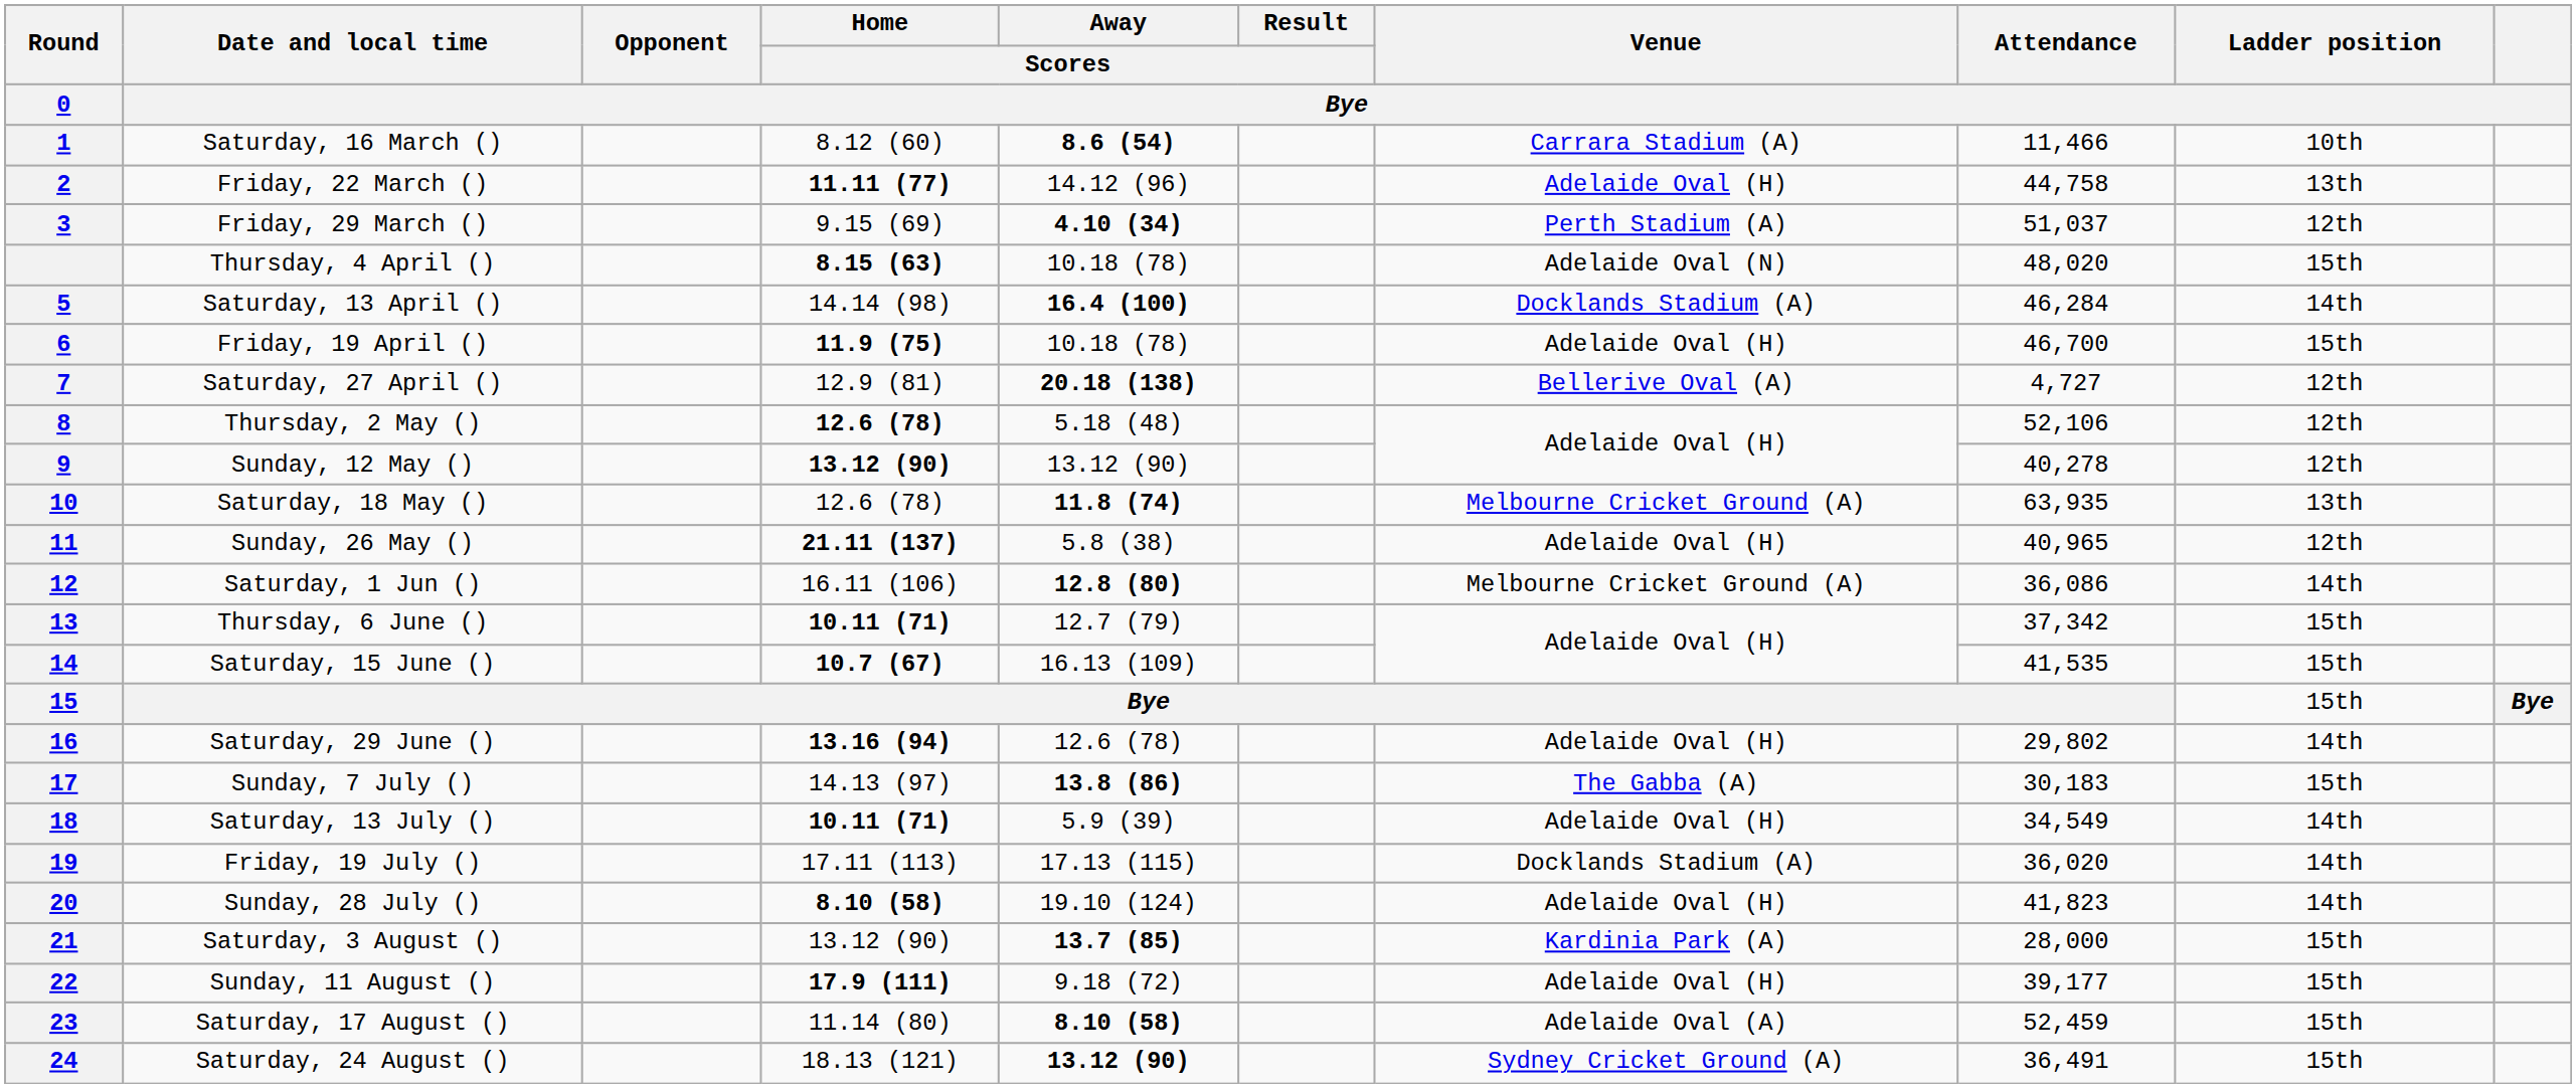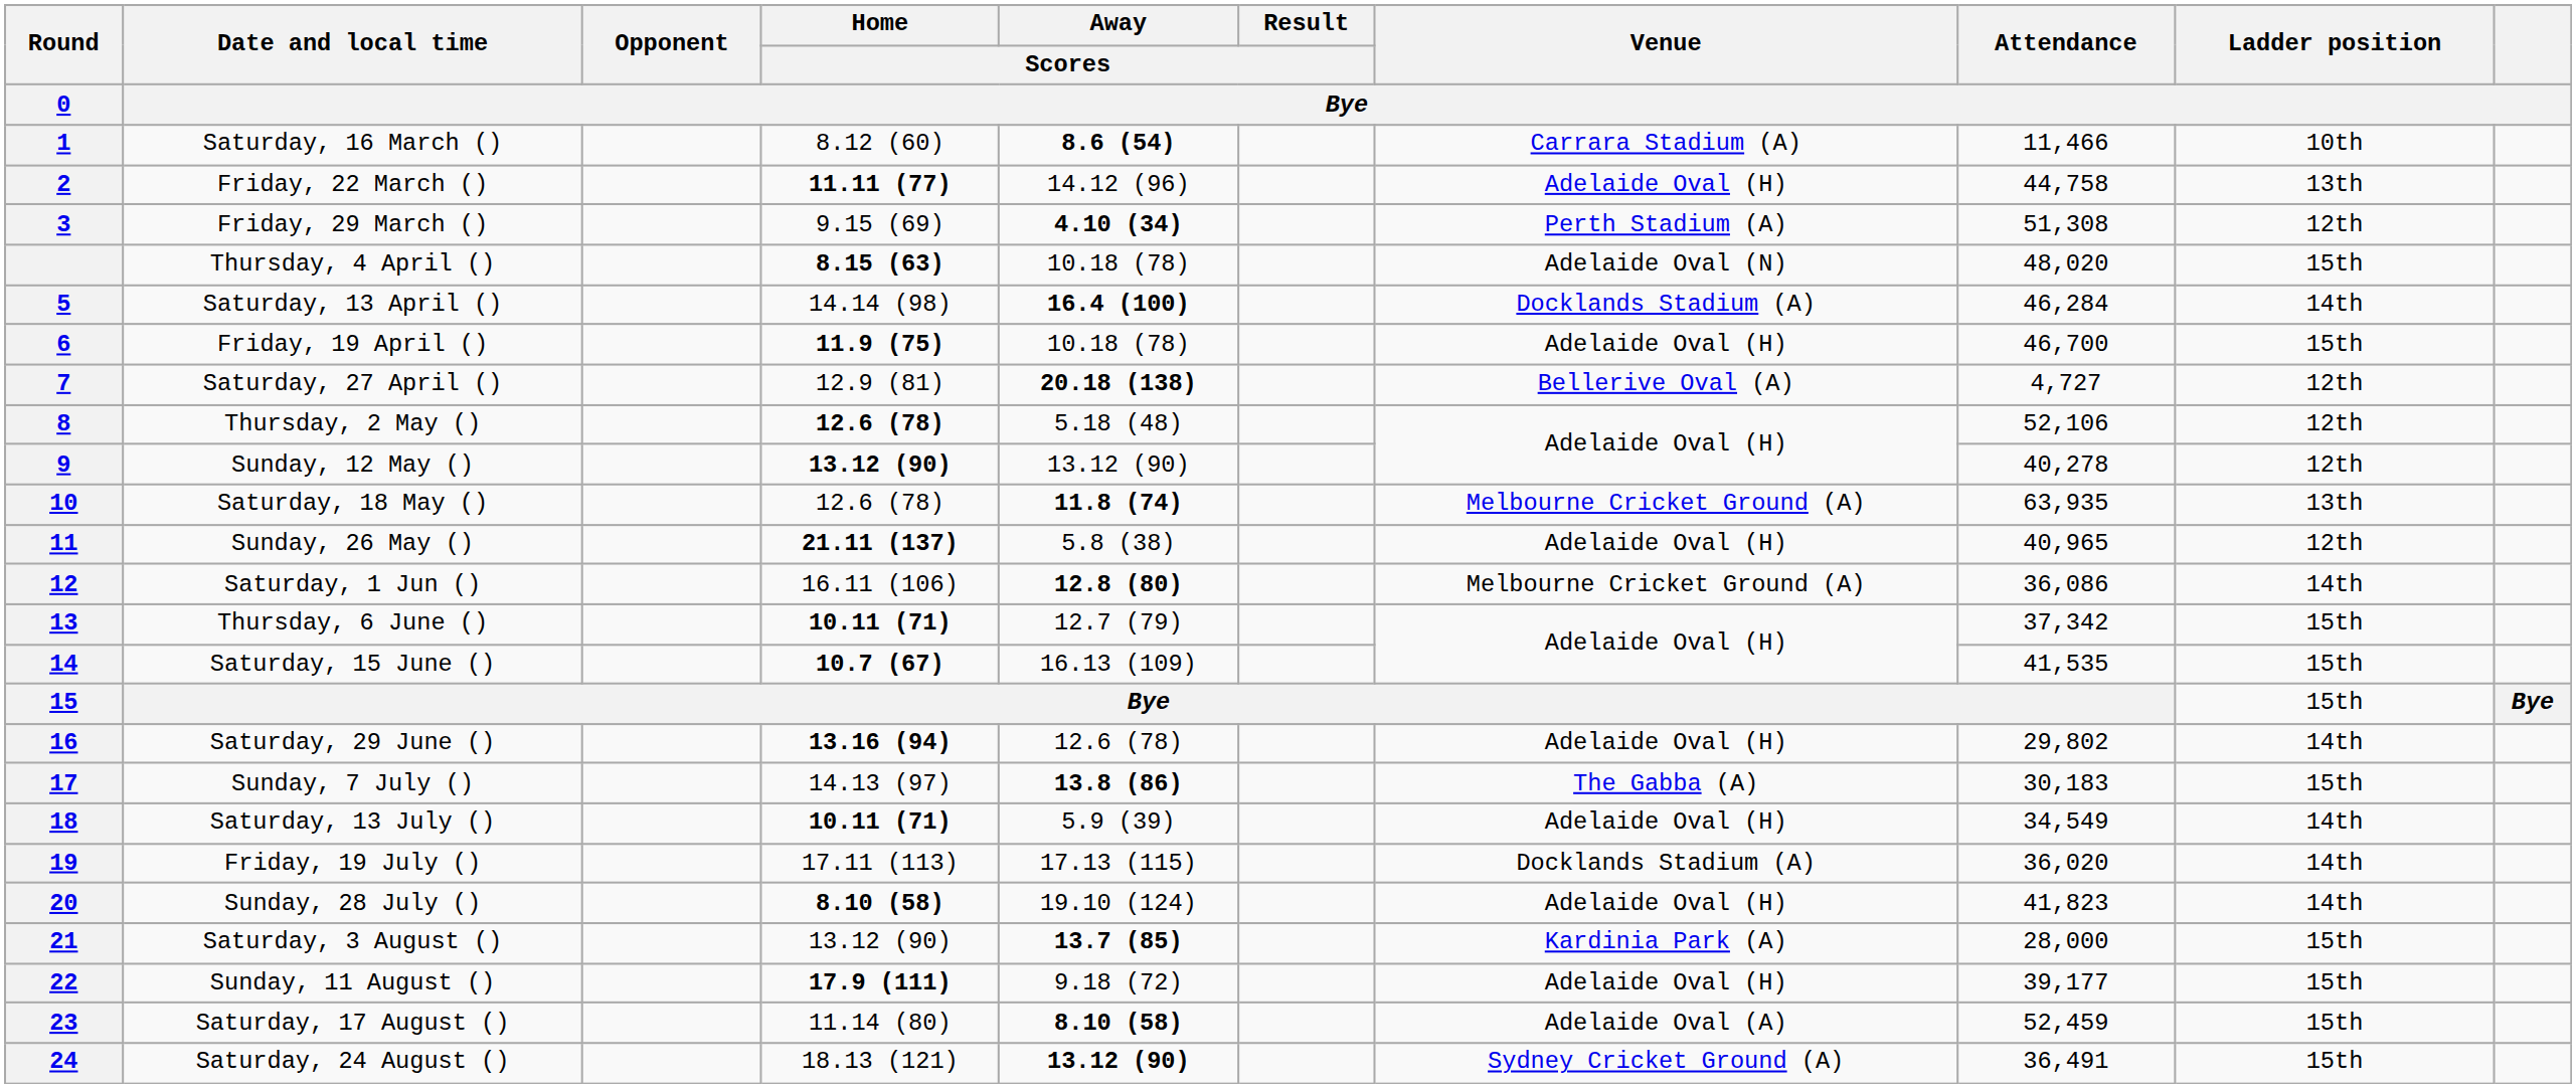 <table class="wikitable plainrowheaders" style="font-size:90%; width:100%; text-align:center;">
 <tr>
 <th rowspan="2" scope="col">Round</th>
 <th rowspan="2" scope="col">Date and local time</th>
 <th rowspan="2" scope="col">Opponent</th>
 <th scope="col">Home</th>
 <th scope="col">Away</th>
 <th scope="col">Result</th>
 <th rowspan="2" scope="col">Venue</th>
 <th rowspan="2" scope="col">Attendance</th>
 <th rowspan="2" scope="col">Ladder position</th>
 <th rowspan="2" class="unsortable" scope="col"></th>
 </tr>
 <tr>
 <th colspan="3" scope="col">Scores</th>
 </tr>
 <tr>
 <th scope="row" style="text-align: center;"><a href='#'><strong>0</strong></a></th>
 <th colspan="9"><span><em>Bye</em></span></th>
 </tr>
 <tr>
 <th><a href='#'>1</a></th>
 <td>Saturday, 16 March ()</td>
 <td></td>
 <td>8.12 (60)</td>
 <td><strong>8.6 (54)</strong></td>
 <td></td>
 <td><a href='#'>Carrara Stadium</a> (A)</td>
 <td>11,466</td>
 <td>10th </td>
 <td></td>
 </tr>
 <tr>
 <th><a href='#'>2</a></th>
 <td>Friday, 22 March ()</td>
 <td></td>
 <td><strong>11.11 (77)</strong></td>
 <td>14.12 (96)</td>
 <td></td>
 <td><a href='#'>Adelaide Oval</a> (H)</td>
 <td>44,758</td>
 <td>13th </td>
 <td></td>
 </tr>
 <tr>
 <th><a href='#'>3</a></th>
 <td>Friday, 29 March ()</td>
 <td></td>
 <td>9.15 (69)</td>
 <td><strong>4.10 (34)</strong></td>
 <td></td>
 <td><a href='#'>Perth Stadium</a> (A)</td>
-<td>51,037</td>
+<td>51,308</td>
 <td>12th </td>
 <td></td>
 </tr>
 <tr>
 <th><a href='#'></a></th>
 <td>Thursday, 4 April ()</td>
 <td></td>
 <td><strong>8.15 (63)</strong></td>
 <td>10.18 (78)</td>
 <td></td>
 <td>Adelaide Oval (N)</td>
 <td>48,020</td>
 <td>15th </td>
 <td></td>
 </tr>
 <tr>
 <th><a href='#'>5</a></th>
 <td>Saturday, 13 April ()</td>
 <td></td>
 <td>14.14 (98)</td>
 <td><strong>16.4 (100)</strong></td>
 <td></td>
 <td><a href='#'>Docklands Stadium</a> (A)</td>
 <td>46,284</td>
 <td>14th </td>
 <td></td>
 </tr>
 <tr>
 <th><a href='#'>6</a></th>
 <td>Friday, 19 April ()</td>
 <td></td>
 <td><strong>11.9 (75)</strong></td>
 <td>10.18 (78)</td>
 <td></td>
 <td>Adelaide Oval (H)</td>
 <td>46,700</td>
 <td>15th </td>
 <td></td>
 </tr>
 <tr>
 <th><a href='#'>7</a></th>
 <td>Saturday, 27 April ()</td>
 <td></td>
 <td>12.9 (81)</td>
 <td><strong>20.18 (138)</strong></td>
 <td></td>
 <td><a href='#'>Bellerive Oval</a> (A)</td>
 <td>4,727</td>
 <td>12th </td>
 <td></td>
 </tr>
 <tr>
 <th><a href='#'>8</a></th>
 <td>Thursday, 2 May ()</td>
 <td></td>
 <td><strong>12.6 (78)</strong></td>
 <td>5.18 (48)</td>
 <td></td>
 <td rowspan="2">Adelaide Oval (H)</td>
 <td>52,106</td>
 <td>12th </td>
 <td></td>
 </tr>
 <tr>
 <th><a href='#'>9</a></th>
 <td>Sunday, 12 May ()</td>
 <td></td>
 <td><strong>13.12 (90)</strong></td>
 <td>13.12 (90)</td>
 <td></td>
 <td>40,278</td>
 <td>12th </td>
 <td></td>
 </tr>
 <tr>
 <th><a href='#'>10</a></th>
 <td>Saturday, 18 May ()</td>
 <td></td>
 <td>12.6 (78)</td>
 <td><strong>11.8 (74)</strong></td>
 <td></td>
 <td><a href='#'>Melbourne Cricket Ground</a> (A)</td>
 <td>63,935</td>
 <td>13th </td>
 <td></td>
 </tr>
 <tr>
 <th><a href='#'>11</a></th>
 <td>Sunday, 26 May ()</td>
 <td></td>
 <td><strong>21.11 (137)</strong></td>
 <td>5.8 (38)</td>
 <td></td>
 <td>Adelaide Oval (H)</td>
 <td>40,965</td>
 <td>12th </td>
 <td></td>
 </tr>
 <tr>
 <th><a href='#'>12</a></th>
 <td>Saturday, 1 Jun ()</td>
 <td></td>
 <td>16.11 (106)</td>
 <td><strong>12.8 (80)</strong></td>
 <td></td>
 <td>Melbourne Cricket Ground (A)</td>
 <td>36,086</td>
 <td>14th </td>
 <td></td>
 </tr>
 <tr>
 <th><a href='#'>13</a></th>
 <td>Thursday, 6 June ()</td>
 <td></td>
 <td><strong>10.11 (71)</strong></td>
 <td>12.7 (79)</td>
 <td></td>
 <td rowspan="2">Adelaide Oval (H)</td>
 <td>37,342</td>
 <td>15th </td>
 <td></td>
 </tr>
 <tr>
 <th><a href='#'>14</a></th>
 <td>Saturday, 15 June ()</td>
 <td></td>
 <td><strong>10.7 (67)</strong></td>
 <td>16.13 (109)</td>
 <td></td>
 <td>41,535</td>
 <td>15th </td>
 <td></td>
 </tr>
 <tr>
 <th scope="row" style="text-align: center;"><a href='#'><strong>15</strong></a></th>
 <th colspan="7"><span><em>Bye</em></span></th>
 <td>15th </td>
 <th><span><em>Bye</em></span></th>
 </tr>
 <tr>
 <th><a href='#'>16</a></th>
 <td>Saturday, 29 June ()</td>
 <td></td>
 <td><strong>13.16 (94)</strong></td>
 <td>12.6 (78)</td>
 <td></td>
 <td>Adelaide Oval (H)</td>
 <td>29,802</td>
 <td>14th </td>
 <td></td>
 </tr>
 <tr>
 <th><a href='#'>17</a></th>
 <td>Sunday, 7 July ()</td>
 <td></td>
 <td>14.13 (97)</td>
 <td><strong>13.8 (86)</strong></td>
 <td></td>
 <td><a href='#'>The Gabba</a> (A)</td>
 <td>30,183</td>
 <td>15th </td>
 <td></td>
 </tr>
 <tr>
 <th><a href='#'>18</a></th>
 <td>Saturday, 13 July ()</td>
 <td></td>
 <td><strong>10.11 (71)</strong></td>
 <td>5.9 (39)</td>
 <td></td>
 <td>Adelaide Oval (H)</td>
 <td>34,549</td>
 <td>14th </td>
 <td></td>
 </tr>
 <tr>
 <th><a href='#'>19</a></th>
 <td>Friday, 19 July ()</td>
 <td></td>
 <td>17.11 (113)</td>
 <td>17.13 (115)</td>
 <td></td>
 <td>Docklands Stadium (A)</td>
 <td>36,020</td>
 <td>14th </td>
 <td></td>
 </tr>
 <tr>
 <th><a href='#'>20</a></th>
 <td>Sunday, 28 July ()</td>
 <td></td>
 <td><strong>8.10 (58)</strong></td>
 <td>19.10 (124)</td>
 <td></td>
 <td>Adelaide Oval (H)</td>
 <td>41,823</td>
 <td>14th </td>
 <td></td>
 </tr>
 <tr>
 <th><a href='#'>21</a></th>
 <td>Saturday, 3 August ()</td>
 <td></td>
 <td>13.12 (90)</td>
 <td><strong>13.7 (85)</strong></td>
 <td></td>
 <td><a href='#'>Kardinia Park</a> (A)</td>
 <td>28,000</td>
 <td>15th </td>
 <td></td>
 </tr>
 <tr>
 <th><a href='#'>22</a></th>
 <td>Sunday, 11 August ()</td>
 <td></td>
 <td><strong>17.9 (111)</strong></td>
 <td>9.18 (72)</td>
 <td></td>
 <td>Adelaide Oval (H)</td>
 <td>39,177</td>
 <td>15th </td>
 <td></td>
 </tr>
 <tr>
 <th><a href='#'>23</a></th>
 <td>Saturday, 17 August ()</td>
 <td></td>
 <td>11.14 (80)</td>
 <td><strong>8.10 (58)</strong></td>
 <td></td>
 <td>Adelaide Oval (A)</td>
 <td>52,459</td>
 <td>15th </td>
 <td></td>
 </tr>
 <tr>
 <th><a href='#'>24</a></th>
 <td>Saturday, 24 August ()</td>
 <td></td>
 <td>18.13 (121)</td>
 <td><strong>13.12 (90)</strong></td>
 <td></td>
 <td><a href='#'>Sydney Cricket Ground</a> (A)</td>
 <td>36,491</td>
 <td>15th </td>
 <td></td>
 </tr>
 </table>
